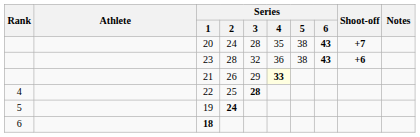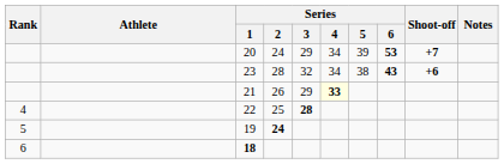 <table class="wikitable" style="text-align:center">
 <tr>
 <th rowspan=2 width=40>Rank</th>
 <th rowspan=2 width=250>Athlete</th>
 <th colspan=6>Series</th>
 <th rowspan=2 class="unsortable">Shoot-off</th>
 <th rowspan=2 width=45>Notes</th>
 </tr>
 <tr>
 <th width=30>1</th>
 <th width=30>2</th>
 <th width=30>3</th>
 <th width=30>4</th>
 <th width=30>5</th>
 <th width=30>6</th>
 </tr>
 <tr>
 <td></td>
 <td align=left></td>
 <td>20</td>
 <td>24</td>
-<td>28</td>
-<td>35</td>
-<td>38</td>
-<td><strong>43</strong></td>
+<td>29</td>
+<td>34</td>
+<td>39</td>
+<td><strong>53</strong></td>
 <td><strong>+7</strong></td>
 <td></td>
 </tr>
 <tr>
 <td></td>
 <td align=left></td>
 <td>23</td>
 <td>28</td>
 <td>32</td>
-<td>36</td>
+<td>34</td>
 <td>38</td>
 <td><strong>43</strong></td>
 <td><strong>+6</strong></td>
 <td></td>
 </tr>
 <tr>
 <td></td>
 <td align=left></td>
 <td>21</td>
 <td>26</td>
 <td>29</td>
 <td style="background: lightyellow;"><strong>33</strong></td>
 <td></td>
 <td></td>
 <td></td>
 <td></td>
 </tr>
 <tr>
 <td>4</td>
 <td align=left></td>
 <td>22</td>
 <td>25</td>
 <td><strong>28</strong></td>
 <td></td>
 <td></td>
 <td></td>
 <td></td>
 <td></td>
 </tr>
 <tr>
 <td>5</td>
 <td align=left></td>
 <td>19</td>
 <td><strong>24</strong></td>
 <td></td>
 <td></td>
 <td></td>
 <td></td>
 <td></td>
 <td></td>
 </tr>
 <tr>
 <td>6</td>
 <td align=left></td>
 <td><strong>18</strong></td>
 <td></td>
 <td></td>
 <td></td>
 <td></td>
 <td></td>
 <td></td>
 <td></td>
 </tr>
 </table>
